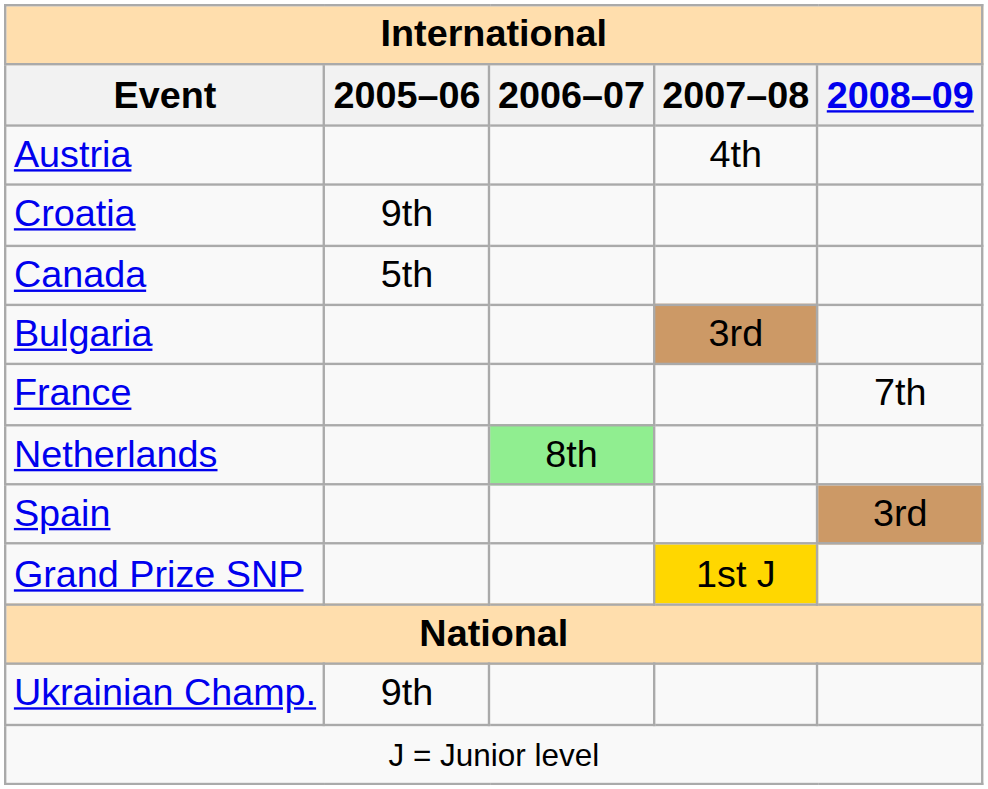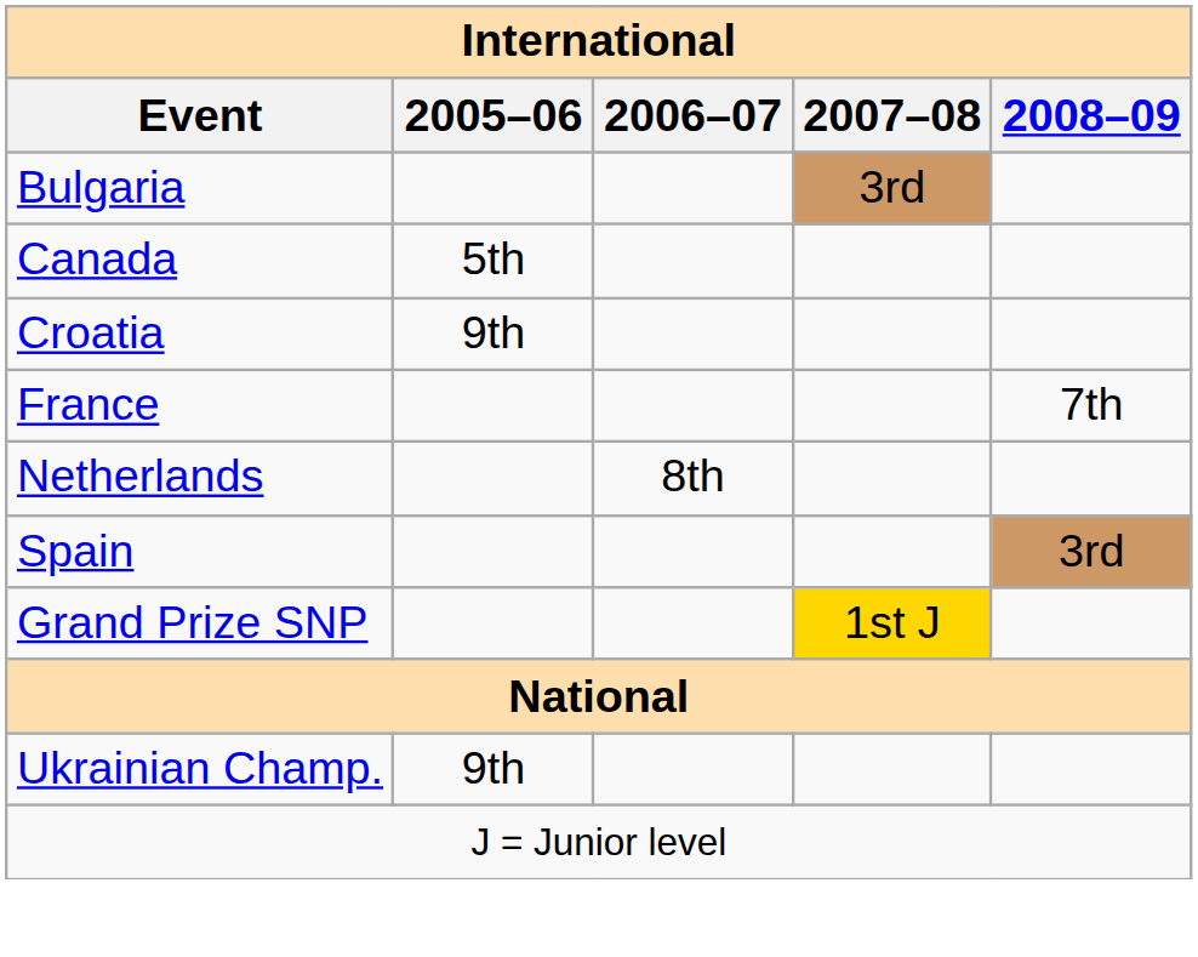 <table class="wikitable" style="text-align:center">
 <tr>
 <th style="background-color: #ffdead; " colspan=5 align=center>International</th>
 </tr>
 <tr>
 <th>Event</th>
 <th>2005–06</th>
 <th>2006–07</th>
 <th>2007–08</th>
 <th><a href='#'>2008–09</a></th>
 </tr>
 <tr>
-<td align=left> <a href='#'>Austria</a></td>
+<td align=left> <a href='#'>Bulgaria</a></td>
 <td></td>
 <td></td>
-<td>4th</td>
-<td></td>
-</tr>
-<tr>
-<td align=left> <a href='#'>Croatia</a></td>
-<td>9th</td>
-<td></td>
-<td></td>
+<td bgcolor=cc9966>3rd</td>
 <td></td>
 </tr>
 <tr>
 <td align=left> <a href='#'>Canada</a></td>
 <td>5th</td>
 <td></td>
 <td></td>
 <td></td>
 </tr>
 <tr>
-<td align=left> <a href='#'>Bulgaria</a></td>
+<td align=left> <a href='#'>Croatia</a></td>
+<td>9th</td>
 <td></td>
 <td></td>
-<td bgcolor=cc9966>3rd</td>
 <td></td>
 </tr>
 <tr>
 <td align=left> <a href='#'>France</a></td>
 <td></td>
 <td></td>
 <td></td>
 <td>7th</td>
 </tr>
 <tr>
 <td align=left> <a href='#'>Netherlands</a></td>
 <td></td>
-<td style="background: lightgreen;">8th</td>
+<td>8th</td>
 <td></td>
 <td></td>
 </tr>
 <tr>
 <td align=left> <a href='#'>Spain</a></td>
 <td></td>
 <td></td>
 <td></td>
 <td bgcolor=cc9966>3rd</td>
 </tr>
 <tr>
 <td align=left><a href='#'>Grand Prize SNP</a></td>
 <td></td>
 <td></td>
 <td bgcolor=gold>1st J</td>
 <td></td>
 </tr>
 <tr>
 <th style="background-color: #ffdead; " colspan=5 align=center>National</th>
 </tr>
 <tr>
 <td align=left><a href='#'>Ukrainian Champ.</a></td>
 <td>9th</td>
 <td></td>
 <td></td>
 <td></td>
 </tr>
 <tr>
 <td colspan=5 align=center><small> J = Junior level </small></td>
 </tr>
 </table>
